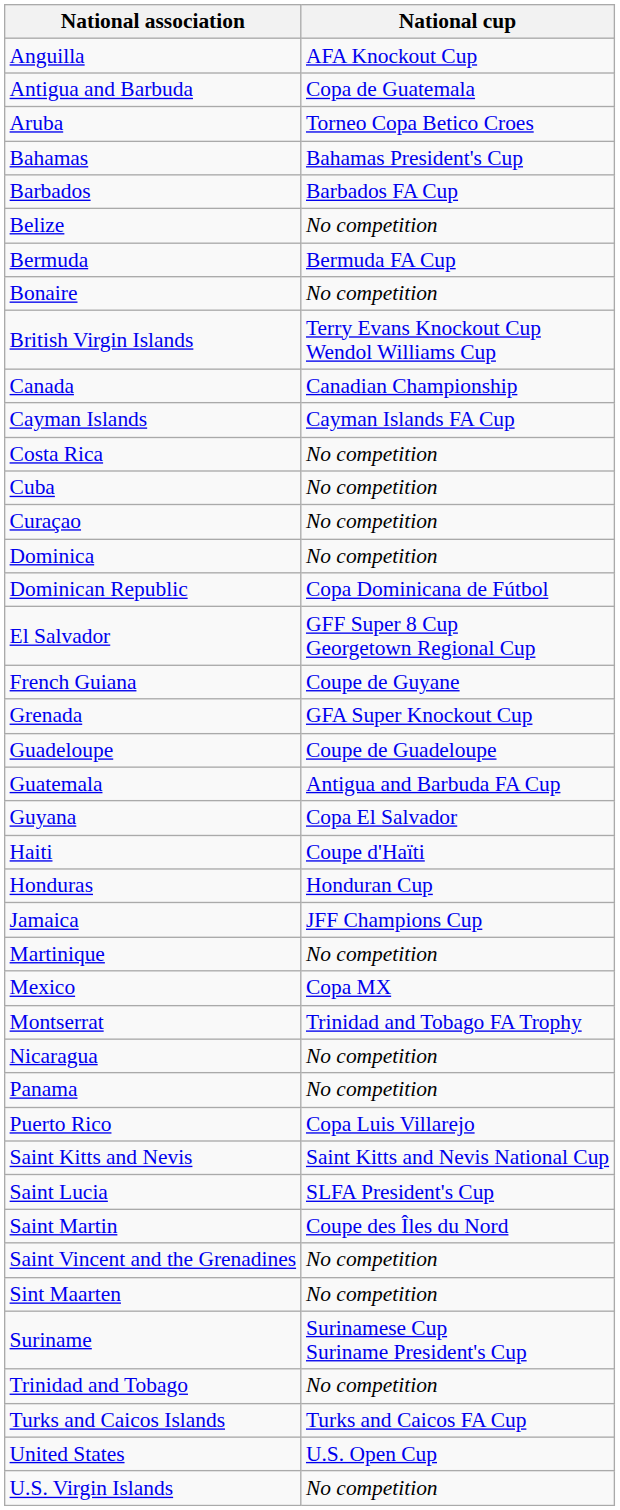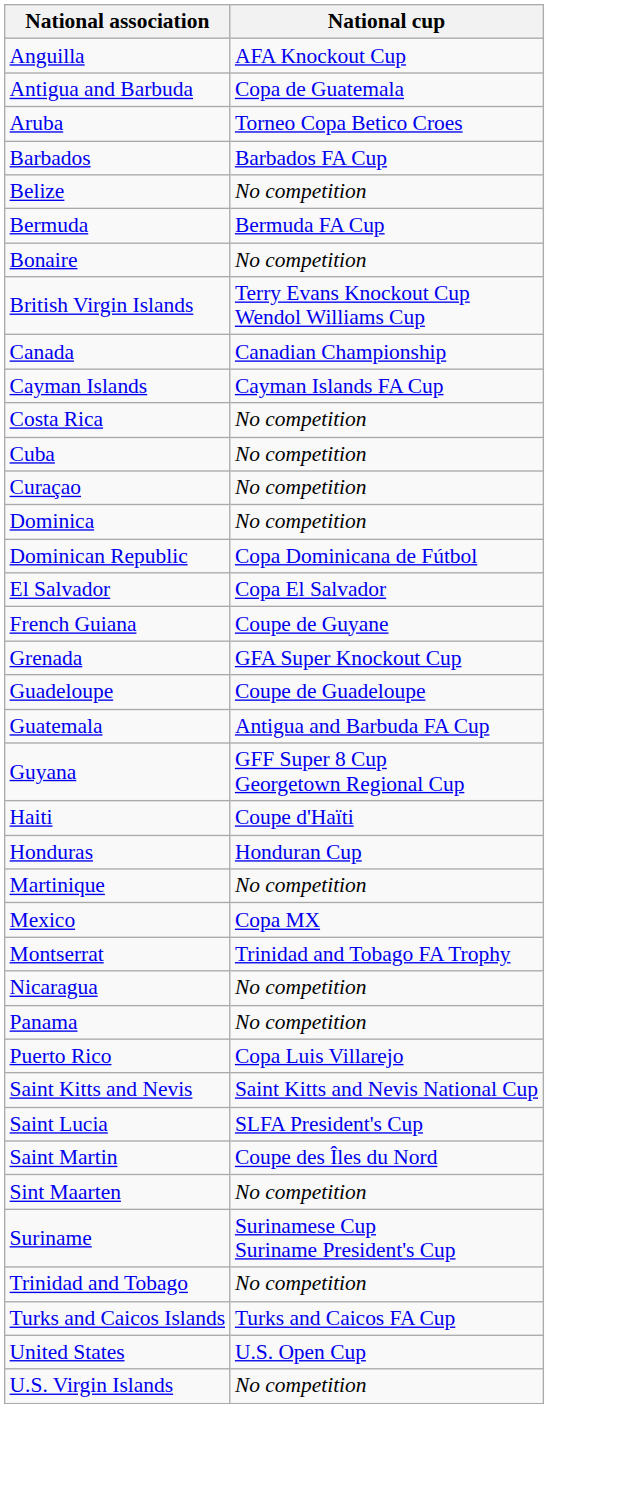 <table class="wikitable">
 <tr>
 <th>National association</th>
 <th>National cup</th>
 </tr>
 <tr>
 <td> <a href='#'>Anguilla</a></td>
 <td><a href='#'>AFA Knockout Cup</a></td>
 </tr>
 <tr>
 <td> <a href='#'>Antigua and Barbuda</a></td>
 <td><a href='#'>Copa de Guatemala</a></td>
 </tr>
 <tr>
 <td> <a href='#'>Aruba</a></td>
 <td><a href='#'>Torneo Copa Betico Croes</a></td>
-</tr>
-<tr>
-<td> <a href='#'>Bahamas</a></td>
-<td><a href='#'>Bahamas President's Cup</a></td>
 </tr>
 <tr>
 <td> <a href='#'>Barbados</a></td>
 <td><a href='#'>Barbados FA Cup</a></td>
 </tr>
 <tr>
 <td> <a href='#'>Belize</a></td>
 <td><em>No competition</em></td>
 </tr>
 <tr>
 <td> <a href='#'>Bermuda</a></td>
 <td><a href='#'>Bermuda FA Cup</a></td>
 </tr>
 <tr>
 <td> <a href='#'>Bonaire</a></td>
 <td><em>No competition</em></td>
 </tr>
 <tr>
 <td> <a href='#'>British Virgin Islands</a></td>
 <td><a href='#'>Terry Evans Knockout Cup</a><br><a href='#'>Wendol Williams Cup</a></td>
 </tr>
 <tr>
 <td> <a href='#'>Canada</a></td>
 <td><a href='#'>Canadian Championship</a></td>
 </tr>
 <tr>
 <td> <a href='#'>Cayman Islands</a></td>
 <td><a href='#'>Cayman Islands FA Cup</a></td>
 </tr>
 <tr>
 <td> <a href='#'>Costa Rica</a></td>
 <td><em>No competition</em></td>
 </tr>
 <tr>
 <td> <a href='#'>Cuba</a></td>
 <td><em>No competition</em></td>
 </tr>
 <tr>
 <td> <a href='#'>Curaçao</a></td>
 <td><em>No competition</em></td>
 </tr>
 <tr>
 <td> <a href='#'>Dominica</a></td>
 <td><em>No competition</em></td>
 </tr>
 <tr>
 <td> <a href='#'>Dominican Republic</a></td>
 <td><a href='#'>Copa Dominicana de Fútbol</a></td>
 </tr>
 <tr>
 <td> <a href='#'>El Salvador</a></td>
-<td><a href='#'>GFF Super 8 Cup</a><br><a href='#'>Georgetown Regional Cup</a></td>
+<td><a href='#'>Copa El Salvador</a></td>
 </tr>
 <tr>
 <td> <a href='#'>French Guiana</a></td>
 <td><a href='#'>Coupe de Guyane</a></td>
 </tr>
 <tr>
 <td> <a href='#'>Grenada</a></td>
 <td><a href='#'>GFA Super Knockout Cup</a></td>
 </tr>
 <tr>
 <td> <a href='#'>Guadeloupe</a></td>
 <td><a href='#'>Coupe de Guadeloupe</a></td>
 </tr>
 <tr>
 <td> <a href='#'>Guatemala</a></td>
 <td><a href='#'>Antigua and Barbuda FA Cup</a></td>
 </tr>
 <tr>
 <td> <a href='#'>Guyana</a></td>
-<td><a href='#'>Copa El Salvador</a></td>
+<td><a href='#'>GFF Super 8 Cup</a><br><a href='#'>Georgetown Regional Cup</a></td>
 </tr>
 <tr>
 <td> <a href='#'>Haiti</a></td>
 <td><a href='#'>Coupe d'Haïti</a></td>
 </tr>
 <tr>
 <td> <a href='#'>Honduras</a></td>
 <td><a href='#'>Honduran Cup</a></td>
-</tr>
-<tr>
-<td> <a href='#'>Jamaica</a></td>
-<td><a href='#'>JFF Champions Cup</a></td>
 </tr>
 <tr>
 <td> <a href='#'>Martinique</a></td>
 <td><em>No competition</em></td>
 </tr>
 <tr>
 <td> <a href='#'>Mexico</a></td>
 <td><a href='#'>Copa MX</a></td>
 </tr>
 <tr>
 <td> <a href='#'>Montserrat</a></td>
 <td><a href='#'>Trinidad and Tobago FA Trophy</a></td>
 </tr>
 <tr>
 <td> <a href='#'>Nicaragua</a></td>
 <td><em>No competition</em></td>
 </tr>
 <tr>
 <td> <a href='#'>Panama</a></td>
 <td><em>No competition</em></td>
 </tr>
 <tr>
 <td> <a href='#'>Puerto Rico</a></td>
 <td><a href='#'>Copa Luis Villarejo</a></td>
 </tr>
 <tr>
 <td> <a href='#'>Saint Kitts and Nevis</a></td>
 <td><a href='#'>Saint Kitts and Nevis National Cup</a></td>
 </tr>
 <tr>
 <td> <a href='#'>Saint Lucia</a></td>
 <td><a href='#'>SLFA President's Cup</a></td>
 </tr>
 <tr>
 <td> <a href='#'>Saint Martin</a></td>
 <td><a href='#'>Coupe des Îles du Nord</a></td>
 </tr>
 <tr>
-<td> <a href='#'>Saint Vincent and the Grenadines</a></td>
-<td><em>No competition</em></td>
-</tr>
-<tr>
 <td> <a href='#'>Sint Maarten</a></td>
 <td><em>No competition</em></td>
 </tr>
 <tr>
 <td> <a href='#'>Suriname</a></td>
 <td><a href='#'>Surinamese Cup</a><br><a href='#'>Suriname President's Cup</a></td>
 </tr>
 <tr>
 <td> <a href='#'>Trinidad and Tobago</a></td>
 <td><em>No competition</em></td>
 </tr>
 <tr>
 <td> <a href='#'>Turks and Caicos Islands</a></td>
 <td><a href='#'>Turks and Caicos FA Cup</a></td>
 </tr>
 <tr>
 <td> <a href='#'>United States</a></td>
 <td><a href='#'>U.S. Open Cup</a></td>
 </tr>
 <tr>
 <td> <a href='#'>U.S. Virgin Islands</a></td>
 <td><em>No competition</em></td>
 </tr>
 </table>
